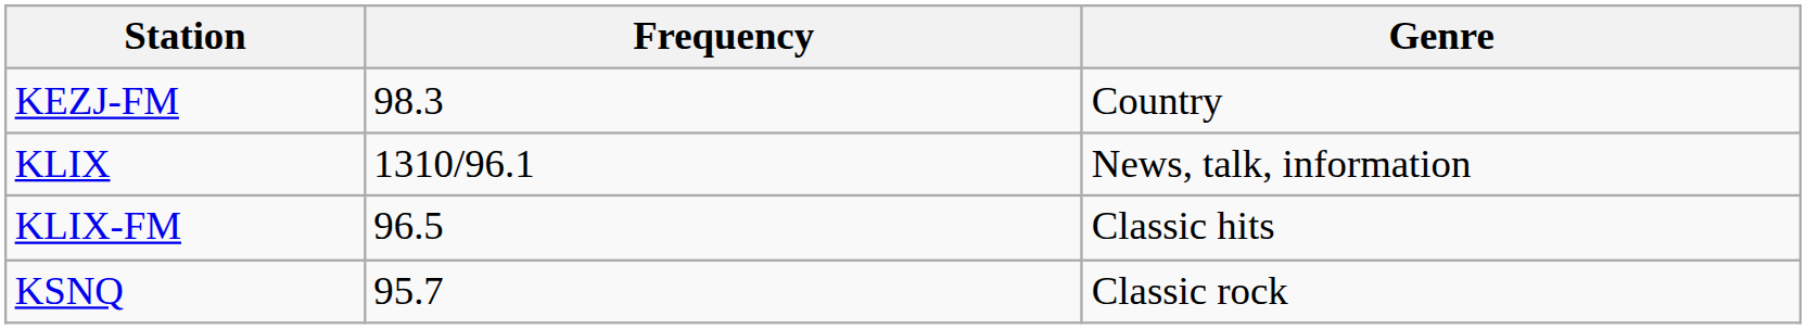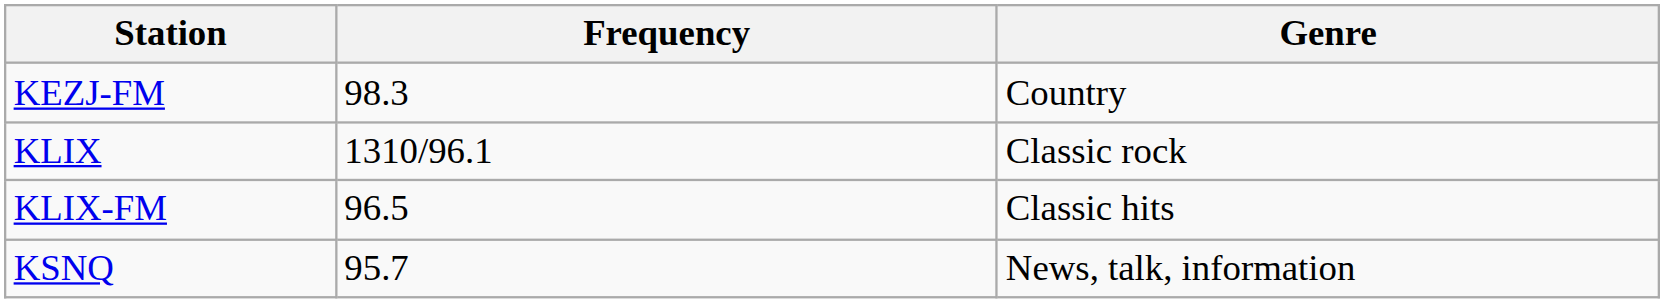 <table class="wikitable" style="width:45em;">
 <tr>
 <th style="width:20%">Station</th>
 <th style="width:40%">Frequency</th>
 <th style="width:40%">Genre</th>
 </tr>
 <tr>
 <td><a href='#'>KEZJ-FM</a></td>
 <td>98.3</td>
 <td>Country</td>
 </tr>
 <tr>
 <td><a href='#'>KLIX</a></td>
 <td>1310/96.1</td>
-<td>News, talk, information</td>
+<td>Classic rock</td>
 </tr>
 <tr>
 <td><a href='#'>KLIX-FM</a></td>
 <td>96.5</td>
 <td>Classic hits</td>
 </tr>
 <tr>
 <td><a href='#'>KSNQ</a></td>
 <td>95.7</td>
-<td>Classic rock</td>
+<td>News, talk, information</td>
 </tr>
 </table>
